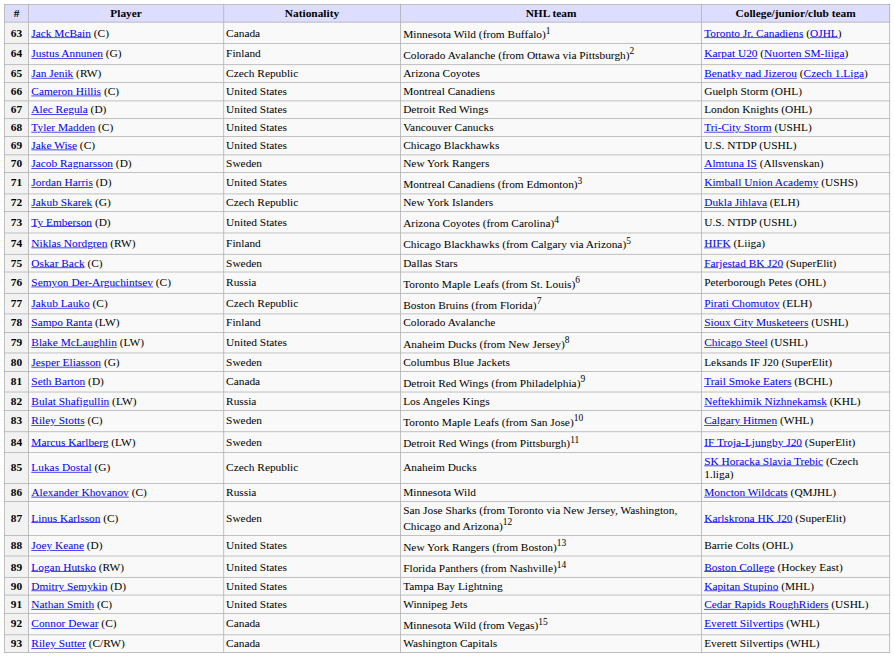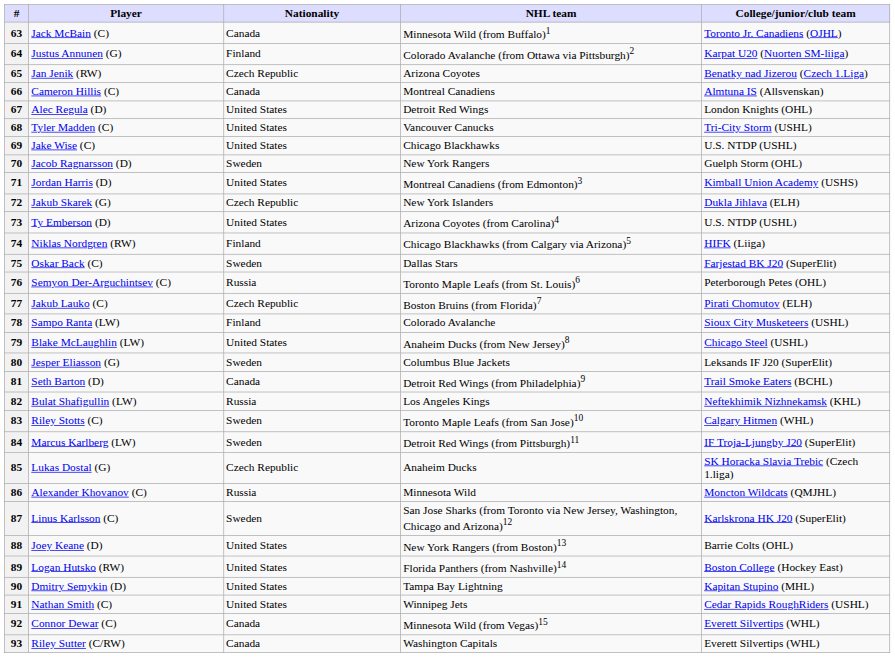 <table class="wikitable">
 <tr>
 <th style="background:#ddf; width:2.75%;">#</th>
 <th style="background:#ddf; width:22.0%;">Player</th>
 <th style="background:#ddf; width:20.0%;">Nationality</th>
 <th style="background:#ddf; width:34.0%;">NHL team</th>
 <th style="background:#ddf; width:100.0%;">College/junior/club team</th>
 </tr>
 <tr>
 <th>63</th>
 <td><a href='#'>Jack McBain</a> (C)</td>
 <td> Canada</td>
 <td>Minnesota Wild (from Buffalo)<sup>1</sup></td>
 <td><a href='#'>Toronto Jr. Canadiens</a> (<a href='#'>OJHL</a>)</td>
 </tr>
 <tr>
 <th>64</th>
 <td><a href='#'>Justus Annunen</a> (G)</td>
 <td> Finland</td>
 <td>Colorado Avalanche (from Ottawa via Pittsburgh)<sup>2</sup></td>
 <td><a href='#'>Karpat U20</a> (<a href='#'>Nuorten SM-liiga</a>)</td>
 </tr>
 <tr>
 <th>65</th>
 <td><a href='#'>Jan Jenik</a> (RW)</td>
 <td> Czech Republic</td>
 <td>Arizona Coyotes</td>
 <td><a href='#'>Benatky nad Jizerou</a> (<a href='#'>Czech 1.Liga</a>)</td>
 </tr>
 <tr>
 <th>66</th>
 <td><a href='#'>Cameron Hillis</a> (C)</td>
-<td> United States</td>
+<td> Canada</td>
 <td>Montreal Canadiens</td>
-<td>Guelph Storm (OHL)</td>
+<td><a href='#'>Almtuna IS</a> (Allsvenskan)</td>
 </tr>
 <tr>
 <th>67</th>
 <td><a href='#'>Alec Regula</a> (D)</td>
 <td> United States</td>
 <td>Detroit Red Wings</td>
 <td>London Knights (OHL)</td>
 </tr>
 <tr>
 <th>68</th>
 <td><a href='#'>Tyler Madden</a> (C)</td>
 <td> United States</td>
 <td>Vancouver Canucks</td>
 <td><a href='#'>Tri-City Storm</a> (USHL)</td>
 </tr>
 <tr>
 <th>69</th>
 <td><a href='#'>Jake Wise</a> (C)</td>
 <td> United States</td>
 <td>Chicago Blackhawks</td>
 <td>U.S. NTDP (USHL)</td>
 </tr>
 <tr>
 <th>70</th>
 <td><a href='#'>Jacob Ragnarsson</a> (D)</td>
 <td> Sweden</td>
 <td>New York Rangers</td>
-<td><a href='#'>Almtuna IS</a> (Allsvenskan)</td>
+<td>Guelph Storm (OHL)</td>
 </tr>
 <tr>
 <th>71</th>
 <td><a href='#'>Jordan Harris</a> (D)</td>
 <td> United States</td>
 <td>Montreal Canadiens (from Edmonton)<sup>3</sup></td>
 <td><a href='#'>Kimball Union Academy</a> (USHS)</td>
 </tr>
 <tr>
 <th>72</th>
 <td><a href='#'>Jakub Skarek</a> (G)</td>
 <td> Czech Republic</td>
 <td>New York Islanders</td>
 <td><a href='#'>Dukla Jihlava</a> (ELH)</td>
 </tr>
 <tr>
 <th>73</th>
 <td><a href='#'>Ty Emberson</a> (D)</td>
 <td> United States</td>
 <td>Arizona Coyotes (from Carolina)<sup>4</sup></td>
 <td>U.S. NTDP (USHL)</td>
 </tr>
 <tr>
 <th>74</th>
 <td><a href='#'>Niklas Nordgren</a> (RW)</td>
 <td> Finland</td>
 <td>Chicago Blackhawks (from Calgary via Arizona)<sup>5</sup></td>
 <td><a href='#'>HIFK</a> (Liiga)</td>
 </tr>
 <tr>
 <th>75</th>
 <td><a href='#'>Oskar Back</a> (C)</td>
 <td> Sweden</td>
 <td>Dallas Stars</td>
 <td><a href='#'>Farjestad BK J20</a> (SuperElit)</td>
 </tr>
 <tr>
 <th>76</th>
 <td><a href='#'>Semyon Der-Arguchintsev</a> (C)</td>
 <td> Russia</td>
 <td>Toronto Maple Leafs (from St. Louis)<sup>6</sup></td>
 <td>Peterborough Petes (OHL)</td>
 </tr>
 <tr>
 <th>77</th>
 <td><a href='#'>Jakub Lauko</a> (C)</td>
 <td> Czech Republic</td>
 <td>Boston Bruins (from Florida)<sup>7</sup></td>
 <td><a href='#'>Pirati Chomutov</a> (ELH)</td>
 </tr>
 <tr>
 <th>78</th>
 <td><a href='#'>Sampo Ranta</a> (LW)</td>
 <td> Finland</td>
 <td>Colorado Avalanche</td>
 <td><a href='#'>Sioux City Musketeers</a> (USHL)</td>
 </tr>
 <tr>
 <th>79</th>
 <td><a href='#'>Blake McLaughlin</a> (LW)</td>
 <td> United States</td>
 <td>Anaheim Ducks (from New Jersey)<sup>8</sup></td>
 <td><a href='#'>Chicago Steel</a> (USHL)</td>
 </tr>
 <tr>
 <th>80</th>
 <td><a href='#'>Jesper Eliasson</a> (G)</td>
 <td> Sweden</td>
 <td>Columbus Blue Jackets</td>
 <td>Leksands IF J20 (SuperElit)</td>
 </tr>
 <tr>
 <th>81</th>
 <td><a href='#'>Seth Barton</a> (D)</td>
 <td> Canada</td>
 <td>Detroit Red Wings (from Philadelphia)<sup>9</sup></td>
 <td><a href='#'>Trail Smoke Eaters</a> (BCHL)</td>
 </tr>
 <tr>
 <th>82</th>
 <td><a href='#'>Bulat Shafigullin</a> (LW)</td>
 <td> Russia</td>
 <td>Los Angeles Kings</td>
 <td><a href='#'>Neftekhimik Nizhnekamsk</a> (KHL)</td>
 </tr>
 <tr>
 <th>83</th>
 <td><a href='#'>Riley Stotts</a> (C)</td>
 <td> Sweden</td>
 <td>Toronto Maple Leafs (from San Jose)<sup>10</sup></td>
 <td><a href='#'>Calgary Hitmen</a> (WHL)</td>
 </tr>
 <tr>
 <th>84</th>
 <td><a href='#'>Marcus Karlberg</a> (LW)</td>
 <td> Sweden</td>
 <td>Detroit Red Wings (from Pittsburgh)<sup>11</sup></td>
 <td><a href='#'>IF Troja-Ljungby J20</a> (SuperElit)</td>
 </tr>
 <tr>
 <th>85</th>
 <td><a href='#'>Lukas Dostal</a> (G)</td>
 <td> Czech Republic</td>
 <td>Anaheim Ducks</td>
 <td><a href='#'>SK Horacka Slavia Trebic</a> (Czech 1.liga)</td>
 </tr>
 <tr>
 <th>86</th>
 <td><a href='#'>Alexander Khovanov</a> (C)</td>
 <td> Russia</td>
 <td>Minnesota Wild</td>
 <td><a href='#'>Moncton Wildcats</a> (QMJHL)</td>
 </tr>
 <tr>
 <th>87</th>
 <td><a href='#'>Linus Karlsson</a> (C)</td>
 <td> Sweden</td>
 <td>San Jose Sharks (from Toronto via New Jersey, Washington, Chicago and Arizona)<sup>12</sup></td>
 <td><a href='#'>Karlskrona HK J20</a> (SuperElit)</td>
 </tr>
 <tr>
 <th>88</th>
 <td><a href='#'>Joey Keane</a> (D)</td>
 <td> United States</td>
 <td>New York Rangers (from Boston)<sup>13</sup></td>
 <td>Barrie Colts (OHL)</td>
 </tr>
 <tr>
 <th>89</th>
 <td><a href='#'>Logan Hutsko</a> (RW)</td>
 <td> United States</td>
 <td>Florida Panthers (from Nashville)<sup>14</sup></td>
 <td><a href='#'>Boston College</a> (Hockey East)</td>
 </tr>
 <tr>
 <th>90</th>
 <td><a href='#'>Dmitry Semykin</a> (D)</td>
 <td> United States</td>
 <td>Tampa Bay Lightning</td>
 <td><a href='#'>Kapitan Stupino</a> (MHL)</td>
 </tr>
 <tr>
 <th>91</th>
 <td><a href='#'>Nathan Smith</a> (C)</td>
 <td> United States</td>
 <td>Winnipeg Jets</td>
 <td><a href='#'>Cedar Rapids RoughRiders</a> (USHL)</td>
 </tr>
 <tr>
 <th>92</th>
 <td><a href='#'>Connor Dewar</a> (C)</td>
 <td> Canada</td>
 <td>Minnesota Wild (from Vegas)<sup>15</sup></td>
 <td><a href='#'>Everett Silvertips</a> (WHL)</td>
 </tr>
 <tr>
 <th>93</th>
 <td><a href='#'>Riley Sutter</a> (C/RW)</td>
 <td> Canada</td>
 <td>Washington Capitals</td>
 <td>Everett Silvertips (WHL)</td>
 </tr>
 </table>
